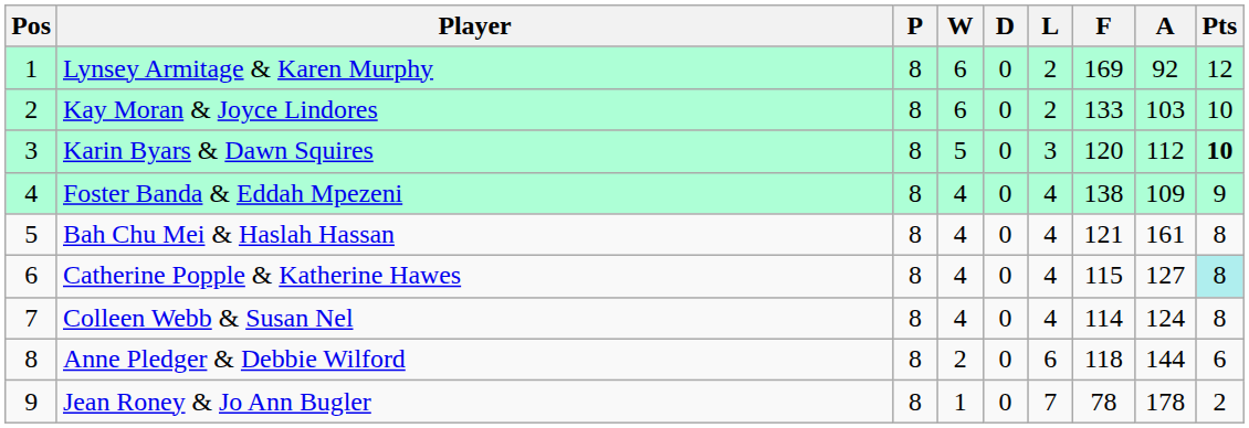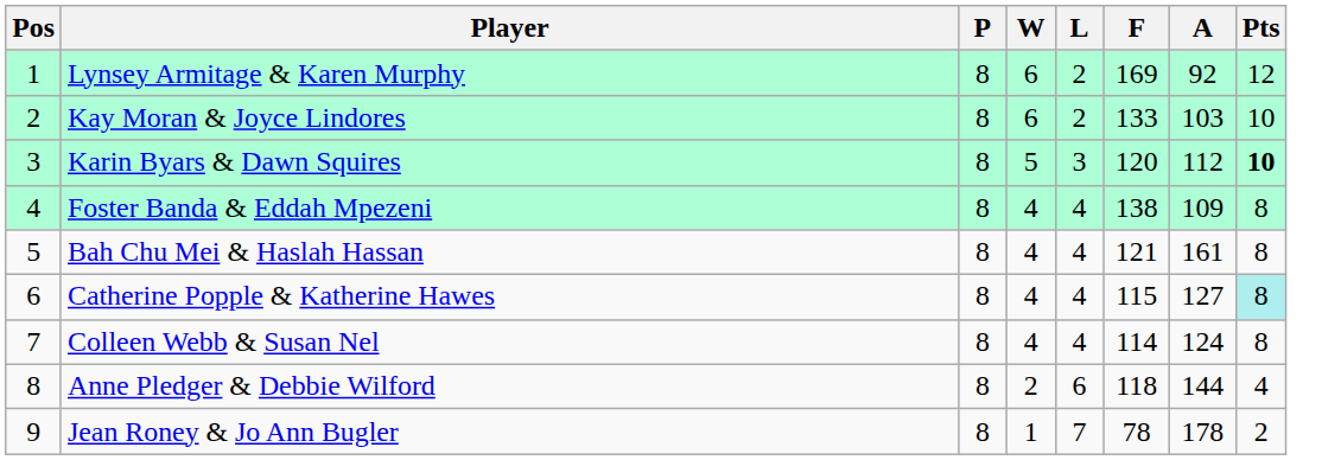 <table class="wikitable" style="font-size: 100%">
 <tr>
 <th width=20>Pos</th>
 <th width=500>Player</th>
 <th width=20>P</th>
 <th width=20>W</th>
-<th width=20>D</th>
 <th width=20>L</th>
 <th width=30>F</th>
 <th width=30>A</th>
 <th width=20>Pts</th>
 </tr>
 <tr align=center style="background: #ADFFD6;">
 <td>1</td>
 <td align="left"> <a href='#'>Lynsey Armitage</a> & <a href='#'>Karen Murphy</a></td>
 <td>8</td>
 <td>6</td>
-<td>0</td>
 <td>2</td>
 <td>169</td>
 <td>92</td>
 <td>12</td>
 </tr>
 <tr align=center style="background: #ADFFD6;">
 <td>2</td>
 <td align="left"> <a href='#'>Kay Moran</a> & <a href='#'>Joyce Lindores</a></td>
 <td>8</td>
 <td>6</td>
-<td>0</td>
 <td>2</td>
 <td>133</td>
 <td>103</td>
 <td>10</td>
 </tr>
 <tr align=center style="background: #ADFFD6;">
 <td>3</td>
 <td align="left"> <a href='#'>Karin Byars</a> & <a href='#'>Dawn Squires</a></td>
 <td>8</td>
 <td>5</td>
-<td>0</td>
 <td>3</td>
 <td>120</td>
 <td>112</td>
 <td><strong>10</strong></td>
 </tr>
 <tr align=center style="background: #ADFFD6;">
 <td>4</td>
 <td align="left"> <a href='#'>Foster Banda</a> & <a href='#'>Eddah Mpezeni</a></td>
 <td>8</td>
 <td>4</td>
-<td>0</td>
 <td>4</td>
 <td>138</td>
 <td>109</td>
-<td>9</td>
+<td>8</td>
 </tr>
 <tr align=center>
 <td>5</td>
 <td align="left"> <a href='#'>Bah Chu Mei</a> & <a href='#'>Haslah Hassan</a></td>
 <td>8</td>
 <td>4</td>
-<td>0</td>
 <td>4</td>
 <td>121</td>
 <td>161</td>
 <td>8</td>
 </tr>
 <tr align=center>
 <td>6</td>
 <td align="left"> <a href='#'>Catherine Popple</a> & <a href='#'>Katherine Hawes</a></td>
 <td>8</td>
 <td>4</td>
-<td>0</td>
 <td>4</td>
 <td>115</td>
 <td>127</td>
 <td style="background: paleturquoise;">8</td>
 </tr>
 <tr align=center>
 <td>7</td>
 <td align="left"> <a href='#'>Colleen Webb</a> & <a href='#'>Susan Nel</a></td>
 <td>8</td>
 <td>4</td>
-<td>0</td>
 <td>4</td>
 <td>114</td>
 <td>124</td>
 <td>8</td>
 </tr>
 <tr align=center>
 <td>8</td>
 <td align="left"> <a href='#'>Anne Pledger</a> & <a href='#'>Debbie Wilford</a></td>
 <td>8</td>
 <td>2</td>
-<td>0</td>
 <td>6</td>
 <td>118</td>
 <td>144</td>
-<td>6</td>
+<td>4</td>
 </tr>
 <tr align=center>
 <td>9</td>
 <td align="left"> <a href='#'>Jean Roney</a> & <a href='#'>Jo Ann Bugler</a></td>
 <td>8</td>
 <td>1</td>
-<td>0</td>
 <td>7</td>
 <td>78</td>
 <td>178</td>
 <td>2</td>
 </tr>
 </table>
